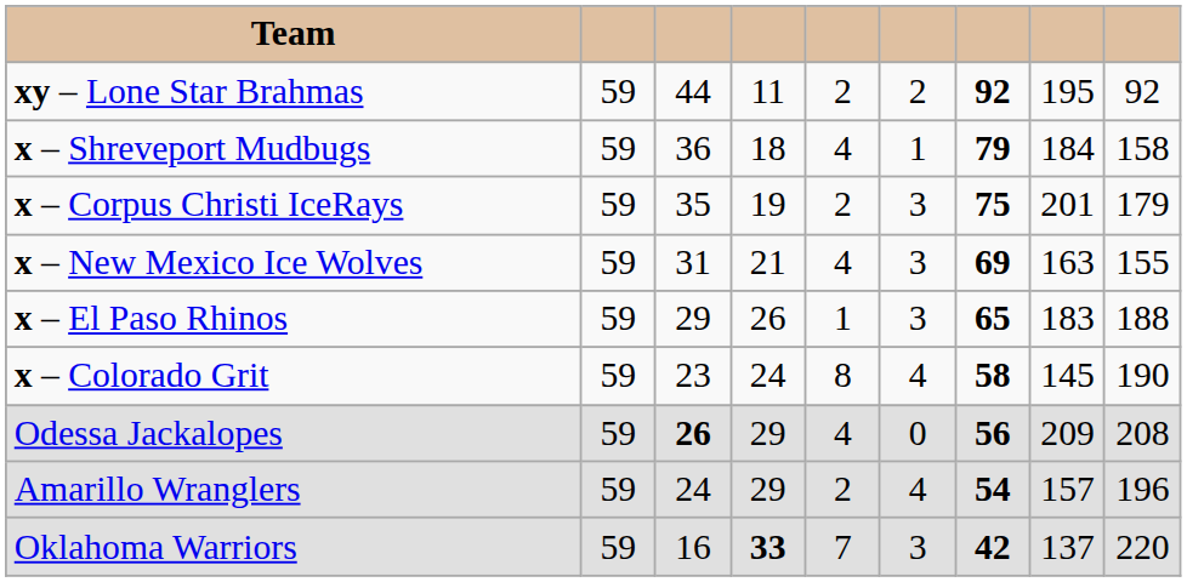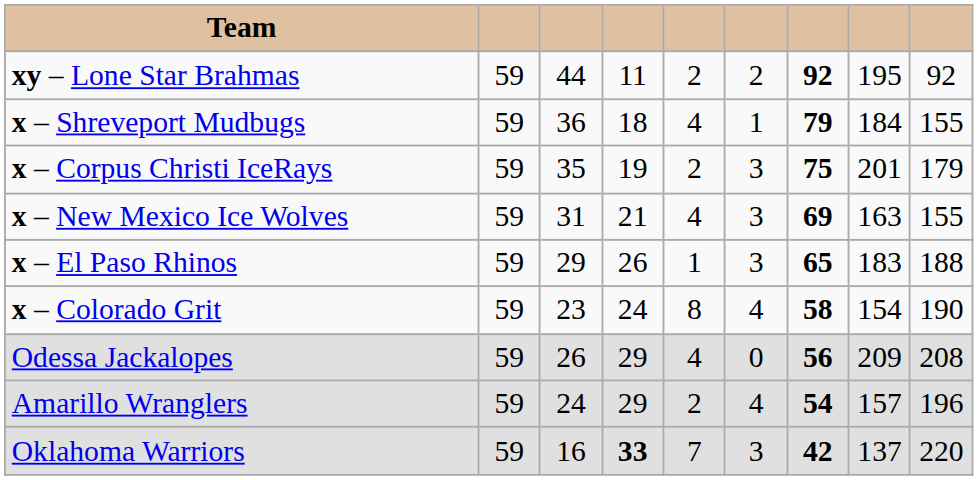 <table class="wikitable" style="text-align:center">
 <tr>
 <th style="background:#dfc0a1; width:46%;">Team</th>
 <th style="background:#dfc0a1; width:6%;"></th>
 <th style="background:#dfc0a1; width:6%;"></th>
 <th style="background:#dfc0a1; width:6%;"></th>
 <th style="background:#dfc0a1; width:6%;"></th>
 <th style="background:#dfc0a1; width:6%;"></th>
 <th style="background:#dfc0a1; width:6%;"></th>
 <th style="background:#dfc0a1; width:6%;"></th>
 <th style="background:#dfc0a1; width:6%;"></th>
 </tr>
 <tr>
 <td align=left><strong>xy</strong> – <a href='#'>Lone Star Brahmas</a></td>
 <td>59</td>
 <td>44</td>
 <td>11</td>
 <td>2</td>
 <td>2</td>
 <td><strong>92</strong></td>
 <td>195</td>
 <td>92</td>
 </tr>
 <tr>
 <td align=left><strong>x</strong> – <a href='#'>Shreveport Mudbugs</a></td>
 <td>59</td>
 <td>36</td>
 <td>18</td>
 <td>4</td>
 <td>1</td>
 <td><strong>79</strong></td>
 <td>184</td>
-<td>158</td>
+<td>155</td>
 </tr>
 <tr>
 <td align=left><strong>x</strong> – <a href='#'>Corpus Christi IceRays</a></td>
 <td>59</td>
 <td>35</td>
 <td>19</td>
 <td>2</td>
 <td>3</td>
 <td><strong>75</strong></td>
 <td>201</td>
 <td>179</td>
 </tr>
 <tr>
 <td align=left><strong>x</strong> – <a href='#'>New Mexico Ice Wolves</a></td>
 <td>59</td>
 <td>31</td>
 <td>21</td>
 <td>4</td>
 <td>3</td>
 <td><strong>69</strong></td>
 <td>163</td>
 <td>155</td>
 </tr>
 <tr>
 <td align=left><strong>x</strong> – <a href='#'>El Paso Rhinos</a></td>
 <td>59</td>
 <td>29</td>
 <td>26</td>
 <td>1</td>
 <td>3</td>
 <td><strong>65</strong></td>
 <td>183</td>
 <td>188</td>
 </tr>
 <tr>
 <td align=left><strong>x</strong> – <a href='#'>Colorado Grit</a></td>
 <td>59</td>
 <td>23</td>
 <td>24</td>
 <td>8</td>
 <td>4</td>
 <td><strong>58</strong></td>
-<td>145</td>
+<td>154</td>
 <td>190</td>
 </tr>
 <tr bgcolor=e0e0e0>
 <td align=left><a href='#'>Odessa Jackalopes</a></td>
 <td>59</td>
-<td><strong>26</strong></td>
+<td>26</td>
 <td>29</td>
 <td>4</td>
 <td>0</td>
 <td><strong>56</strong></td>
 <td>209</td>
 <td>208</td>
 </tr>
 <tr bgcolor=e0e0e0>
 <td align=left><a href='#'>Amarillo Wranglers</a></td>
 <td>59</td>
 <td>24</td>
 <td>29</td>
 <td>2</td>
 <td>4</td>
 <td><strong>54</strong></td>
 <td>157</td>
 <td>196</td>
 </tr>
 <tr bgcolor=e0e0e0>
 <td align=left><a href='#'>Oklahoma Warriors</a></td>
 <td>59</td>
 <td>16</td>
 <td><strong>33</strong></td>
 <td>7</td>
 <td>3</td>
 <td><strong>42</strong></td>
 <td>137</td>
 <td>220</td>
 </tr>
 </table>
